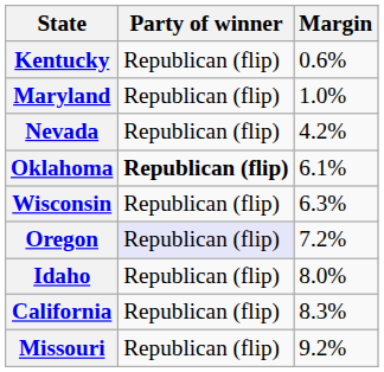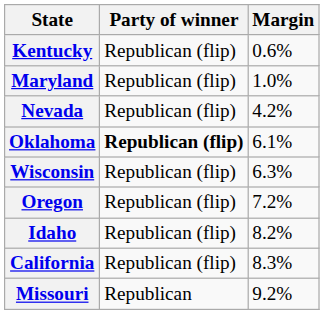 <table class="wikitable sortable">
 <tr>
 <th>State</th>
 <th>Party of winner</th>
 <th>Margin</th>
 </tr>
 <tr>
 <th><a href='#'>Kentucky</a></th>
 <td data-sort-value=-0.5 >Republican (flip)</td>
 <td>0.6%</td>
 </tr>
 <tr>
 <th><a href='#'>Maryland</a></th>
 <td data-sort-value=-0.5 >Republican (flip)</td>
 <td>1.0%</td>
 </tr>
 <tr>
 <th><a href='#'>Nevada</a></th>
 <td data-sort-value=-0.5 >Republican (flip)</td>
 <td>4.2%</td>
 </tr>
 <tr>
 <th><a href='#'>Oklahoma</a></th>
 <td data-sort-value=-0.5 ><strong>Republican (flip)</strong></td>
 <td>6.1%</td>
 </tr>
 <tr>
 <th><a href='#'>Wisconsin</a></th>
 <td data-sort-value=-0.5 >Republican (flip)</td>
 <td>6.3%</td>
 </tr>
 <tr>
 <th><a href='#'>Oregon</a></th>
-<td data-sort-value=-0.5  style="background: lavender;">Republican (flip)</td>
+<td data-sort-value=-0.5 >Republican (flip)</td>
 <td>7.2%</td>
 </tr>
 <tr>
 <th><a href='#'>Idaho</a></th>
 <td data-sort-value=-0.5 >Republican (flip)</td>
-<td>8.0%</td>
+<td>8.2%</td>
 </tr>
 <tr>
 <th><a href='#'>California</a></th>
 <td data-sort-value=-0.5 >Republican (flip)</td>
 <td>8.3%</td>
 </tr>
 <tr>
 <th><a href='#'>Missouri</a></th>
-<td data-sort-value=-0.5 >Republican (flip)</td>
+<td data-sort-value=-0.5 >Republican</td>
 <td>9.2%</td>
 </tr>
 </table>
